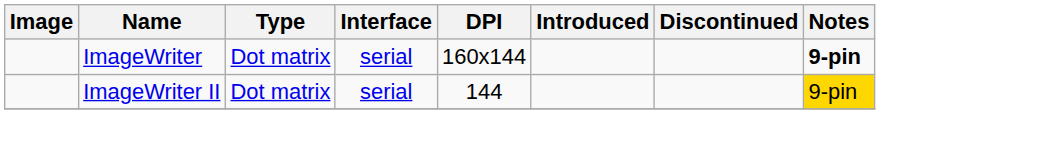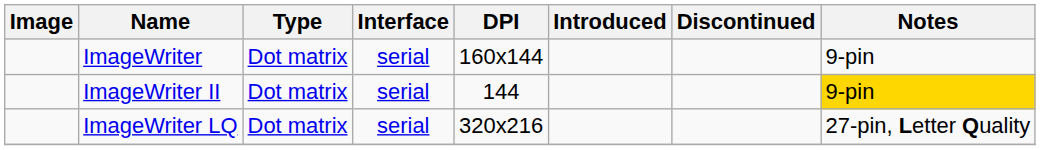 <table class="wikitable sortable">
 <tr>
 <th class=unsortable>Image</th>
 <th class=unsortable>Name</th>
 <th class=unsortable>Type</th>
 <th class=unsortable>Interface</th>
 <th>DPI</th>
 <th>Introduced</th>
 <th>Discontinued</th>
 <th class=unsortable>Notes</th>
 </tr>
 <tr>
 <td></td>
 <td><a href='#'>ImageWriter</a></td>
 <td><a href='#'>Dot matrix</a></td>
 <td align=center><a href='#'>serial</a></td>
 <td align=center>160x144</td>
 <td align=center></td>
 <td align=center></td>
-<td><strong>9-pin</strong></td>
+<td>9-pin</td>
 </tr>
 <tr>
 <td></td>
 <td><a href='#'>ImageWriter II</a></td>
 <td><a href='#'>Dot matrix</a></td>
 <td align=center><a href='#'>serial</a></td>
 <td align=center>144</td>
 <td align=center></td>
 <td align=center></td>
 <td style="background: gold;">9-pin</td>
 </tr>
 <tr>
+<td></td>
+<td><a href='#'>ImageWriter LQ</a></td>
+<td><a href='#'>Dot matrix</a></td>
+<td align=center><a href='#'>serial</a></td>
+<td align=center>320x216</td>
+<td align=center></td>
+<td align=center></td>
+<td>27-pin, <strong>L</strong>etter <strong>Q</strong>uality</td>
+</tr>
+<tr>
 </tr>
 </table>
